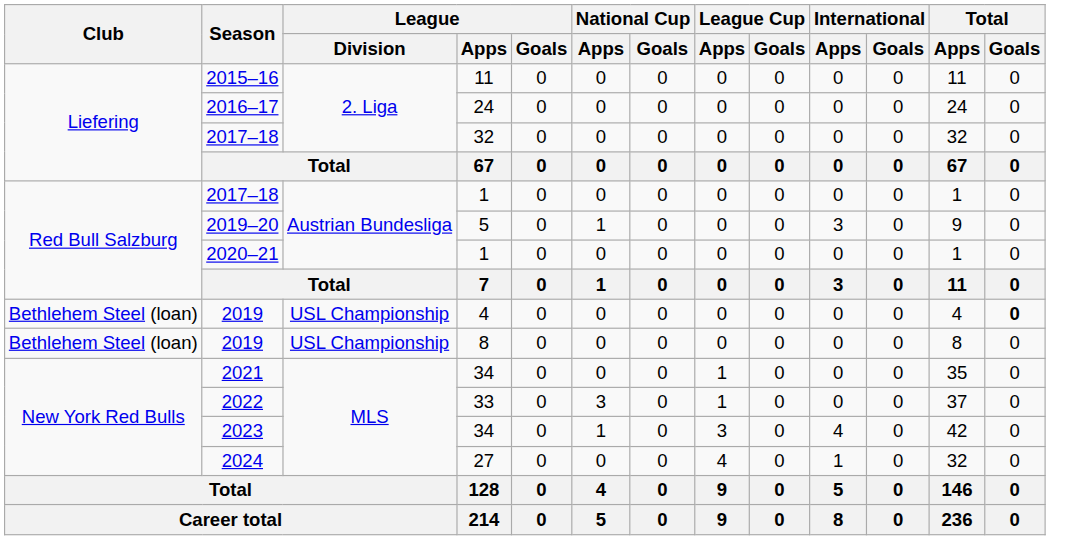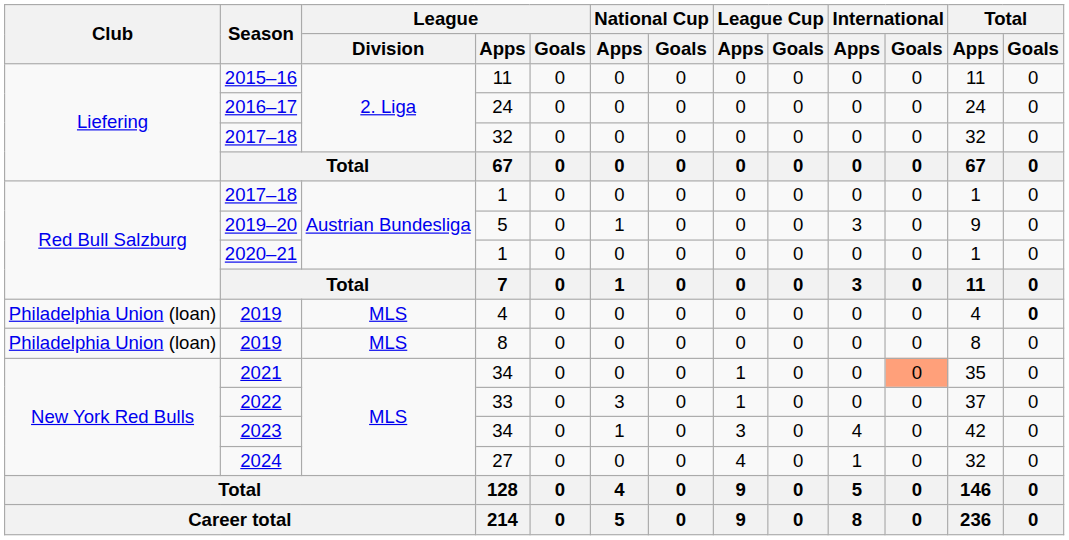 <table class="wikitable" style="text-align: center;">
 <tr>
 <th rowspan="2">Club</th>
 <th rowspan="2">Season</th>
 <th colspan="3">League</th>
 <th colspan="2">National Cup</th>
 <th colspan="2">League Cup</th>
 <th colspan="2">International</th>
 <th colspan="2">Total</th>
 </tr>
 <tr>
 <th>Division</th>
 <th>Apps</th>
 <th>Goals</th>
 <th>Apps</th>
 <th>Goals</th>
 <th>Apps</th>
 <th>Goals</th>
 <th>Apps</th>
 <th>Goals</th>
 <th>Apps</th>
 <th>Goals</th>
 </tr>
 <tr>
 <td rowspan="4"><a href='#'>Liefering</a></td>
 <td><a href='#'>2015–16</a></td>
 <td rowspan="3"><a href='#'>2. Liga</a></td>
 <td>11</td>
 <td>0</td>
 <td>0</td>
 <td>0</td>
 <td>0</td>
 <td>0</td>
 <td>0</td>
 <td>0</td>
 <td>11</td>
 <td>0</td>
 </tr>
 <tr>
 <td><a href='#'>2016–17</a></td>
 <td>24</td>
 <td>0</td>
 <td>0</td>
 <td>0</td>
 <td>0</td>
 <td>0</td>
 <td>0</td>
 <td>0</td>
 <td>24</td>
 <td>0</td>
 </tr>
 <tr>
 <td><a href='#'>2017–18</a></td>
 <td>32</td>
 <td>0</td>
 <td>0</td>
 <td>0</td>
 <td>0</td>
 <td>0</td>
 <td>0</td>
 <td>0</td>
 <td>32</td>
 <td>0</td>
 </tr>
 <tr>
 <th colspan="2">Total</th>
 <th>67</th>
 <th>0</th>
 <th>0</th>
 <th>0</th>
 <th>0</th>
 <th>0</th>
 <th>0</th>
 <th>0</th>
 <th>67</th>
 <th>0</th>
 </tr>
 <tr>
 <td rowspan="4"><a href='#'>Red Bull Salzburg</a></td>
 <td><a href='#'>2017–18</a></td>
 <td rowspan="3"><a href='#'>Austrian Bundesliga</a></td>
 <td>1</td>
 <td>0</td>
 <td>0</td>
 <td>0</td>
 <td>0</td>
 <td>0</td>
 <td>0</td>
 <td>0</td>
 <td>1</td>
 <td>0</td>
 </tr>
 <tr>
 <td><a href='#'>2019–20</a></td>
 <td>5</td>
 <td>0</td>
 <td>1</td>
 <td>0</td>
 <td>0</td>
 <td>0</td>
 <td>3</td>
 <td>0</td>
 <td>9</td>
 <td>0</td>
 </tr>
 <tr>
 <td><a href='#'>2020–21</a></td>
 <td>1</td>
 <td>0</td>
 <td>0</td>
 <td>0</td>
 <td>0</td>
 <td>0</td>
 <td>0</td>
 <td>0</td>
 <td>1</td>
 <td>0</td>
 </tr>
 <tr>
 <th colspan="2">Total</th>
 <th>7</th>
 <th>0</th>
 <th>1</th>
 <th>0</th>
 <th>0</th>
 <th>0</th>
 <th>3</th>
 <th>0</th>
 <th>11</th>
 <th>0</th>
 </tr>
 <tr>
-<td rowspan="1"><a href='#'>Bethlehem Steel</a> (loan)</td>
+<td rowspan="1"><a href='#'>Philadelphia Union</a> (loan)</td>
 <td><a href='#'>2019</a></td>
-<td rowspan="1"><a href='#'>USL Championship</a></td>
+<td rowspan="1"><a href='#'>MLS</a></td>
 <td>4</td>
 <td>0</td>
 <td>0</td>
 <td>0</td>
 <td>0</td>
 <td>0</td>
 <td>0</td>
 <td>0</td>
 <td>4</td>
 <td><strong>0</strong></td>
 </tr>
 <tr>
-<td rowspan="1"><a href='#'>Bethlehem Steel</a> (loan)</td>
+<td rowspan="1"><a href='#'>Philadelphia Union</a> (loan)</td>
 <td><a href='#'>2019</a></td>
-<td rowspan="1"><a href='#'>USL Championship</a></td>
+<td rowspan="1"><a href='#'>MLS</a></td>
 <td>8</td>
 <td>0</td>
 <td>0</td>
 <td>0</td>
 <td>0</td>
 <td>0</td>
 <td>0</td>
 <td>0</td>
 <td>8</td>
 <td>0</td>
 </tr>
 <tr>
 <td rowspan="4"><a href='#'>New York Red Bulls</a></td>
 <td><a href='#'>2021</a></td>
 <td rowspan="4"><a href='#'>MLS</a></td>
 <td>34</td>
 <td>0</td>
 <td>0</td>
 <td>0</td>
 <td>1</td>
 <td>0</td>
 <td>0</td>
-<td>0</td>
+<td style="background: lightsalmon;">0</td>
 <td>35</td>
 <td>0</td>
 </tr>
 <tr>
 <td><a href='#'>2022</a></td>
 <td>33</td>
 <td>0</td>
 <td>3</td>
 <td>0</td>
 <td>1</td>
 <td>0</td>
 <td>0</td>
 <td>0</td>
 <td>37</td>
 <td>0</td>
 </tr>
 <tr>
 <td><a href='#'>2023</a></td>
 <td>34</td>
 <td>0</td>
 <td>1</td>
 <td>0</td>
 <td>3</td>
 <td>0</td>
 <td>4</td>
 <td>0</td>
 <td>42</td>
 <td>0</td>
 </tr>
 <tr>
 <td><a href='#'>2024</a></td>
 <td>27</td>
 <td>0</td>
 <td>0</td>
 <td>0</td>
 <td>4</td>
 <td>0</td>
 <td>1</td>
 <td>0</td>
 <td>32</td>
 <td>0</td>
 </tr>
 <tr>
 <th colspan="3">Total</th>
 <th>128</th>
 <th>0</th>
 <th>4</th>
 <th>0</th>
 <th>9</th>
 <th>0</th>
 <th>5</th>
 <th>0</th>
 <th>146</th>
 <th>0</th>
 </tr>
 <tr>
 <th colspan="3">Career total</th>
 <th>214</th>
 <th>0</th>
 <th>5</th>
 <th>0</th>
 <th>9</th>
 <th>0</th>
 <th>8</th>
 <th>0</th>
 <th>236</th>
 <th>0</th>
 </tr>
 </table>
